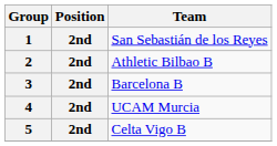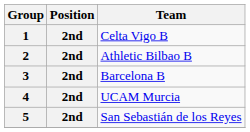 <table class="wikitable">
 <tr>
 <th>Group</th>
 <th>Position</th>
 <th>Team</th>
 </tr>
 <tr>
 <th>1</th>
 <th>2nd</th>
-<td><a href='#'>San Sebastián de los Reyes</a></td>
+<td><a href='#'>Celta Vigo B</a></td>
 </tr>
 <tr>
 <th>2</th>
 <th>2nd</th>
 <td><a href='#'>Athletic Bilbao B</a></td>
 </tr>
 <tr>
 <th>3</th>
 <th>2nd</th>
 <td><a href='#'>Barcelona B</a></td>
 </tr>
 <tr>
 <th>4</th>
 <th>2nd</th>
 <td><a href='#'>UCAM Murcia</a></td>
 </tr>
 <tr>
 <th>5</th>
 <th>2nd</th>
-<td><a href='#'>Celta Vigo B</a></td>
+<td><a href='#'>San Sebastián de los Reyes</a></td>
 </tr>
 <tr>
 </tr>
 </table>
